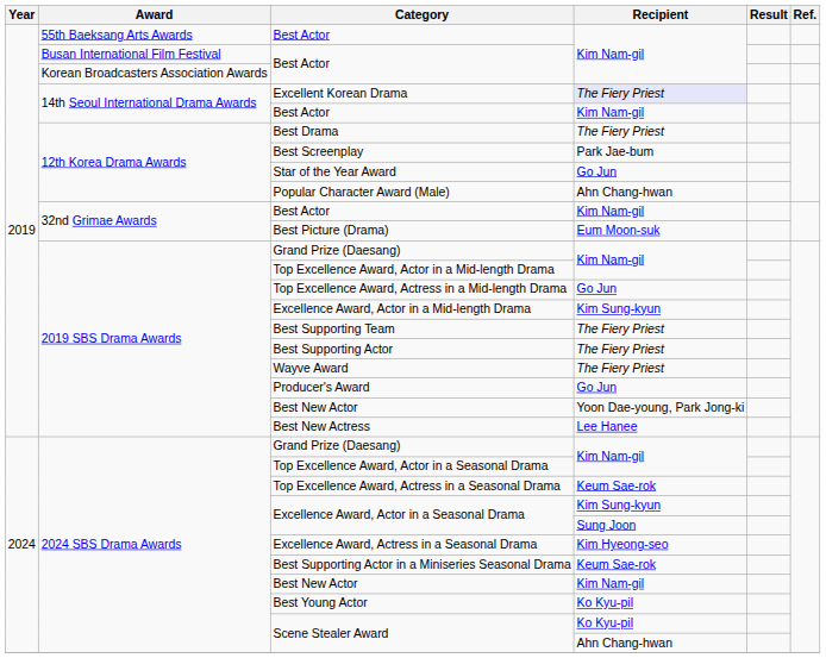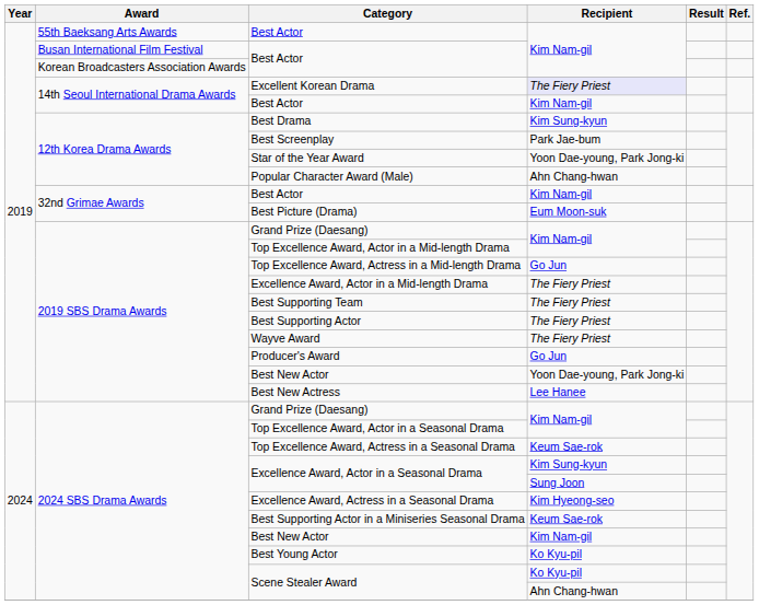 <table class="wikitable">
 <tr>
 <th>Year</th>
 <th>Award</th>
 <th>Category</th>
 <th>Recipient</th>
 <th>Result</th>
 <th>Ref.</th>
 </tr>
 <tr>
 <td rowspan="21">2019</td>
 <td><a href='#'>55th Baeksang Arts Awards</a></td>
 <td><a href='#'>Best Actor</a></td>
 <td rowspan=3><a href='#'>Kim Nam-gil</a></td>
 <td></td>
 <td></td>
 </tr>
 <tr>
 <td><a href='#'>Busan International Film Festival</a></td>
 <td rowspan=2>Best Actor</td>
 <td></td>
 <td></td>
 </tr>
 <tr>
 <td>Korean Broadcasters Association Awards</td>
 <td></td>
 <td></td>
 </tr>
 <tr>
 <td rowspan="2">14th <a href='#'>Seoul International Drama Awards</a></td>
 <td>Excellent Korean Drama</td>
 <td style="background: lavender;"><em>The Fiery Priest</em></td>
 <td></td>
 <td rowspan="2"></td>
 </tr>
 <tr>
 <td>Best Actor</td>
 <td><a href='#'>Kim Nam-gil</a></td>
 <td></td>
 </tr>
 <tr>
 <td rowspan=4><a href='#'>12th Korea Drama Awards</a></td>
 <td>Best Drama</td>
-<td><em>The Fiery Priest</em></td>
+<td><a href='#'>Kim Sung-kyun</a></td>
 <td></td>
 <td rowspan=4></td>
 </tr>
 <tr>
 <td>Best Screenplay</td>
 <td>Park Jae-bum</td>
 <td></td>
 </tr>
 <tr>
 <td>Star of the Year Award</td>
-<td><a href='#'>Go Jun</a></td>
+<td>Yoon Dae-young, Park Jong-ki</td>
 <td></td>
 </tr>
 <tr>
 <td>Popular Character Award (Male)</td>
 <td>Ahn Chang-hwan</td>
 <td></td>
 </tr>
 <tr>
 <td rowspan=2>32nd <a href='#'>Grimae Awards</a></td>
 <td>Best Actor</td>
 <td><a href='#'>Kim Nam-gil</a></td>
 <td></td>
 <td rowspan=2></td>
 </tr>
 <tr>
 <td>Best Picture (Drama)</td>
 <td><a href='#'>Eum Moon-suk</a></td>
 <td></td>
 </tr>
 <tr>
 <td rowspan=10><a href='#'>2019 SBS Drama Awards</a></td>
 <td>Grand Prize (Daesang)</td>
 <td rowspan=2><a href='#'>Kim Nam-gil</a></td>
 <td></td>
 <td rowspan=10></td>
 </tr>
 <tr>
 <td>Top Excellence Award, Actor in a Mid-length Drama</td>
 <td></td>
 </tr>
 <tr>
 <td>Top Excellence Award, Actress in a Mid-length Drama</td>
 <td><a href='#'>Go Jun</a></td>
 <td></td>
 </tr>
 <tr>
 <td>Excellence Award, Actor in a Mid-length Drama</td>
-<td><a href='#'>Kim Sung-kyun</a></td>
+<td><em>The Fiery Priest</em></td>
 <td></td>
 </tr>
 <tr>
 <td>Best Supporting Team</td>
 <td><em>The Fiery Priest</em></td>
 <td></td>
 </tr>
 <tr>
 <td>Best Supporting Actor</td>
 <td><em>The Fiery Priest</em></td>
 <td></td>
 </tr>
 <tr>
 <td>Wayve Award</td>
 <td><em>The Fiery Priest</em></td>
 <td></td>
 </tr>
 <tr>
 <td>Producer's Award</td>
 <td><a href='#'>Go Jun</a></td>
 <td></td>
 </tr>
 <tr>
 <td>Best New Actor</td>
 <td>Yoon Dae-young, Park Jong-ki</td>
 <td></td>
 </tr>
 <tr>
 <td>Best New Actress</td>
 <td><a href='#'>Lee Hanee</a></td>
 <td></td>
 </tr>
 <tr>
 <td rowspan="11">2024</td>
 <td rowspan=11><a href='#'>2024 SBS Drama Awards</a></td>
 <td>Grand Prize (Daesang)</td>
 <td rowspan=2><a href='#'>Kim Nam-gil</a></td>
 <td></td>
 <td rowspan=11></td>
 </tr>
 <tr>
 <td>Top Excellence Award, Actor in a Seasonal Drama</td>
 <td></td>
 </tr>
 <tr>
 <td>Top Excellence Award, Actress in a Seasonal Drama</td>
 <td><a href='#'>Keum Sae-rok</a></td>
 <td></td>
 </tr>
 <tr>
 <td rowspan=2>Excellence Award, Actor in a Seasonal Drama</td>
 <td><a href='#'>Kim Sung-kyun</a></td>
 <td></td>
 </tr>
 <tr>
 <td><a href='#'>Sung Joon</a></td>
 <td></td>
 </tr>
 <tr>
 <td>Excellence Award, Actress in a Seasonal Drama</td>
 <td><a href='#'>Kim Hyeong-seo</a></td>
 <td></td>
 </tr>
 <tr>
 <td>Best Supporting Actor in a Miniseries Seasonal Drama</td>
 <td><a href='#'>Keum Sae-rok</a></td>
 <td></td>
 </tr>
 <tr>
 <td>Best New Actor</td>
 <td><a href='#'>Kim Nam-gil</a></td>
 <td></td>
 </tr>
 <tr>
 <td>Best Young Actor</td>
 <td><a href='#'>Ko Kyu-pil</a></td>
 <td></td>
 </tr>
 <tr>
 <td rowspan=2>Scene Stealer Award</td>
 <td><a href='#'>Ko Kyu-pil</a></td>
 <td></td>
 </tr>
 <tr>
 <td>Ahn Chang-hwan</td>
 <td></td>
 </tr>
 <tr>
 </tr>
 </table>
